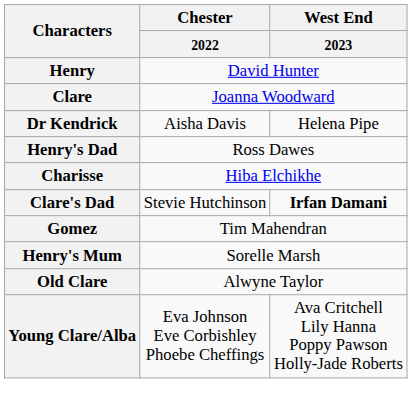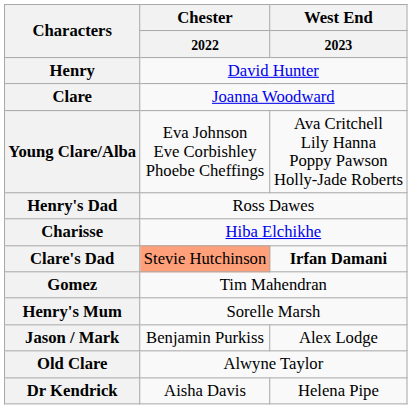 <table class="wikitable">
 <tr>
 <th rowspan="2">Characters</th>
 <th>Chester</th>
 <th>West End</th>
 </tr>
 <tr>
 <th><small>2022</small></th>
 <th><small>2023</small></th>
 </tr>
 <tr>
 <th>Henry</th>
 <td colspan="2" align="center"><a href='#'>David Hunter</a></td>
 </tr>
 <tr>
 <th>Clare</th>
 <td colspan="2" align="center"><a href='#'>Joanna Woodward</a></td>
 </tr>
 <tr>
-<th>Dr Kendrick</th>
-<td align=center>Aisha Davis</td>
-<td align="center">Helena Pipe</td>
+<th>Young Clare/Alba</th>
+<td align="center">Eva Johnson<br>Eve Corbishley<br>Phoebe Cheffings</td>
+<td align="center">Ava Critchell<br>Lily Hanna<br>Poppy Pawson<br>Holly-Jade Roberts</td>
 </tr>
 <tr>
 <th>Henry's Dad</th>
 <td colspan="2" align="center">Ross Dawes</td>
 </tr>
 <tr>
 <th>Charisse</th>
 <td colspan="2" align="center"><a href='#'>Hiba Elchikhe</a></td>
 </tr>
 <tr>
 <th>Clare's Dad</th>
-<td align=center>Stevie Hutchinson</td>
+<td align=center style="background: lightsalmon;">Stevie Hutchinson</td>
 <td align="center"><strong>Irfan Damani</strong></td>
 </tr>
 <tr>
 <th>Gomez</th>
 <td colspan="2" align="center">Tim Mahendran</td>
 </tr>
 <tr>
 <th>Henry's Mum</th>
 <td colspan="2" align="center">Sorelle Marsh</td>
 </tr>
 <tr>
+<th>Jason / Mark</th>
+<td align=center>Benjamin Purkiss</td>
+<td align="center">Alex Lodge</td>
+</tr>
+<tr>
 <th>Old Clare</th>
 <td colspan="2" align="center">Alwyne Taylor</td>
 </tr>
 <tr>
-<th>Young Clare/Alba</th>
-<td align="center">Eva Johnson<br>Eve Corbishley<br>Phoebe Cheffings</td>
-<td align="center">Ava Critchell<br>Lily Hanna<br>Poppy Pawson<br>Holly-Jade Roberts</td>
+<th>Dr Kendrick</th>
+<td align=center>Aisha Davis</td>
+<td align="center">Helena Pipe</td>
 </tr>
 </table>
